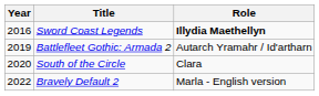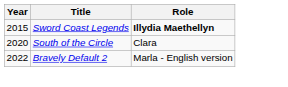 <table class="wikitable sortable">
 <tr>
 <th>Year</th>
 <th>Title</th>
 <th>Role</th>
 </tr>
 <tr>
-<td>2016</td>
+<td>2015</td>
 <td><em><a href='#'>Sword Coast Legends</a> </em></td>
 <td><strong>Illydia Maethellyn</strong></td>
-</tr>
-<tr>
-<td>2019</td>
-<td><em><a href='#'>Battlefleet Gothic: Armada</a> 2</em></td>
-<td>Autarch Yramahr / Id'artharn</td>
 </tr>
 <tr>
 <td>2020</td>
 <td><em><a href='#'>South of the Circle</a> </em></td>
 <td>Clara</td>
 </tr>
 <tr>
 <td>2022</td>
 <td><em><a href='#'>Bravely Default 2</a> </em></td>
 <td>Marla - English version</td>
 </tr>
 </table>
